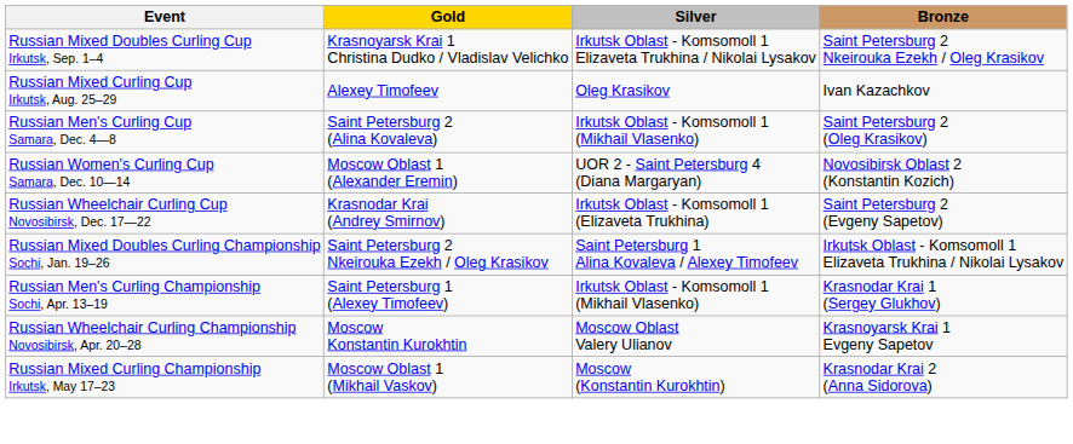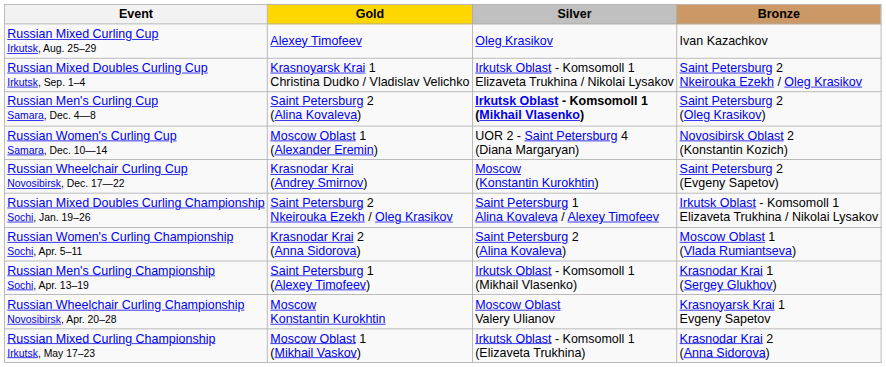 <table class="wikitable">
 <tr>
 <th>Event</th>
 <th style="background:gold">Gold</th>
 <th style="background:silver">Silver</th>
 <th style="background:#cc9966">Bronze</th>
 </tr>
 <tr>
+<td><a href='#'>Russian Mixed Curling Cup</a> <br> <small><a href='#'>Irkutsk</a>, Aug. 25–29</small></td>
+<td><a href='#'>Alexey Timofeev</a></td>
+<td><a href='#'>Oleg Krasikov</a></td>
+<td>Ivan Kazachkov</td>
+</tr>
+<tr>
 <td><a href='#'>Russian Mixed Doubles Curling Cup</a> <br> <small><a href='#'>Irkutsk</a>, Sep. 1–4</small></td>
 <td><a href='#'>Krasnoyarsk Krai</a> 1<br>Christina Dudko / Vladislav Velichko</td>
 <td><a href='#'>Irkutsk Oblast</a> - Komsomoll 1<br>Elizaveta Trukhina / Nikolai Lysakov</td>
 <td><a href='#'>Saint Petersburg</a> 2<br><a href='#'>Nkeirouka Ezekh</a> / <a href='#'>Oleg Krasikov</a></td>
 </tr>
 <tr>
-<td><a href='#'>Russian Mixed Curling Cup</a> <br> <small><a href='#'>Irkutsk</a>, Aug. 25–29</small></td>
-<td><a href='#'>Alexey Timofeev</a></td>
-<td><a href='#'>Oleg Krasikov</a></td>
-<td>Ivan Kazachkov</td>
-</tr>
-<tr>
 <td><a href='#'>Russian Men's Curling Cup</a> <br> <small><a href='#'>Samara</a>, Dec. 4—8</small></td>
 <td><a href='#'>Saint Petersburg</a> 2<br>(<a href='#'>Alina Kovaleva</a>)</td>
-<td><a href='#'>Irkutsk Oblast</a> - Komsomoll 1<br>(<a href='#'>Mikhail Vlasenko</a>)</td>
+<td><strong><a href='#'>Irkutsk Oblast</a> - Komsomoll 1<br>(<a href='#'>Mikhail Vlasenko</a>)</strong></td>
 <td><a href='#'>Saint Petersburg</a> 2<br>(<a href='#'>Oleg Krasikov</a>)</td>
 </tr>
 <tr>
 <td><a href='#'>Russian Women's Curling Cup</a> <br> <small><a href='#'>Samara</a>, Dec. 10—14</small></td>
 <td><a href='#'>Moscow Oblast</a> 1<br>(<a href='#'>Alexander Eremin</a>)</td>
 <td>UOR 2 - <a href='#'>Saint Petersburg</a> 4<br>(Diana Margaryan)</td>
 <td><a href='#'>Novosibirsk Oblast</a> 2<br>(Konstantin Kozich)</td>
 </tr>
 <tr>
 <td><a href='#'>Russian Wheelchair Curling Cup</a> <br> <small><a href='#'>Novosibirsk</a>, Dec. 17—22</small></td>
 <td><a href='#'>Krasnodar Krai</a><br>(<a href='#'>Andrey Smirnov</a>)</td>
-<td><a href='#'>Irkutsk Oblast</a> - Komsomoll 1<br>(Elizaveta Trukhina)</td>
+<td><a href='#'>Moscow</a><br>(<a href='#'>Konstantin Kurokhtin</a>)</td>
 <td><a href='#'>Saint Petersburg</a> 2<br>(Evgeny Sapetov)</td>
 </tr>
 <tr>
 <td><a href='#'>Russian Mixed Doubles Curling Championship</a> <br> <small><a href='#'>Sochi</a>, Jan. 19–26</small></td>
 <td><a href='#'>Saint Petersburg</a> 2<br><a href='#'>Nkeirouka Ezekh</a> / <a href='#'>Oleg Krasikov</a></td>
 <td><a href='#'>Saint Petersburg</a> 1<br><a href='#'>Alina Kovaleva</a> / <a href='#'>Alexey Timofeev</a></td>
 <td><a href='#'>Irkutsk Oblast</a> - Komsomoll 1<br>Elizaveta Trukhina / Nikolai Lysakov</td>
+</tr>
+<tr>
+<td><a href='#'>Russian Women's Curling Championship</a> <br> <small><a href='#'>Sochi</a>, Apr. 5–11</small></td>
+<td><a href='#'>Krasnodar Krai</a> 2<br>(<a href='#'>Anna Sidorova</a>)</td>
+<td><a href='#'>Saint Petersburg</a> 2<br>(<a href='#'>Alina Kovaleva</a>)</td>
+<td><a href='#'>Moscow Oblast</a> 1<br>(<a href='#'>Vlada Rumiantseva</a>)</td>
 </tr>
 <tr>
 <td><a href='#'>Russian Men's Curling Championship</a> <br> <small><a href='#'>Sochi</a>, Apr. 13–19</small></td>
 <td><a href='#'>Saint Petersburg</a> 1<br>(<a href='#'>Alexey Timofeev</a>)</td>
 <td><a href='#'>Irkutsk Oblast</a> - Komsomoll 1<br>(Mikhail Vlasenko)</td>
 <td><a href='#'>Krasnodar Krai</a> 1<br>(<a href='#'>Sergey Glukhov</a>)</td>
 </tr>
 <tr>
 <td><a href='#'>Russian Wheelchair Curling Championship</a> <br><small><a href='#'>Novosibirsk</a>, Apr. 20–28</small></td>
 <td><a href='#'>Moscow</a><br><a href='#'>Konstantin Kurokhtin</a></td>
 <td><a href='#'>Moscow Oblast</a><br>Valery Ulianov</td>
 <td><a href='#'>Krasnoyarsk Krai</a> 1<br>Evgeny Sapetov</td>
 </tr>
 <tr>
 <td><a href='#'>Russian Mixed Curling Championship</a> <br> <small><a href='#'>Irkutsk</a>, May 17–23</small></td>
 <td><a href='#'>Moscow Oblast</a> 1<br>(<a href='#'>Mikhail Vaskov</a>)</td>
-<td><a href='#'>Moscow</a><br>(<a href='#'>Konstantin Kurokhtin</a>)</td>
+<td><a href='#'>Irkutsk Oblast</a> - Komsomoll 1<br>(Elizaveta Trukhina)</td>
 <td><a href='#'>Krasnodar Krai</a> 2<br>(<a href='#'>Anna Sidorova</a>)</td>
 </tr>
 </table>
